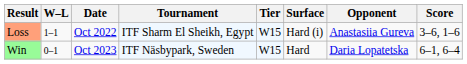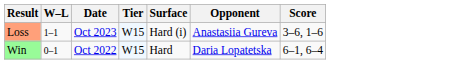 <table class="sortable wikitable">
 <tr>
 <th>Result</th>
 <th class="unsortable">W–L</th>
 <th>Date</th>
-<th>Tournament</th>
 <th>Tier</th>
 <th>Surface</th>
 <th>Opponent</th>
 <th class="unsortable">Score</th>
 </tr>
 <tr>
 <td style="background:#ffa07a;">Loss</td>
 <td><small>1–1</small></td>
-<td><a href='#'>Oct 2022</a></td>
-<td style="background:#f0f8ff;">ITF Sharm El Sheikh, Egypt</td>
+<td><a href='#'>Oct 2023</a></td>
 <td style="background:#f0f8ff;">W15</td>
 <td>Hard (i)</td>
 <td> <a href='#'>Anastasiia Gureva</a></td>
 <td>3–6, 1–6</td>
 </tr>
 <tr>
 <td style="background:#98fb98;">Win</td>
 <td><small>0–1</small></td>
-<td><a href='#'>Oct 2023</a></td>
-<td style="background:#f0f8ff;">ITF Näsbypark, Sweden</td>
+<td><a href='#'>Oct 2022</a></td>
 <td style="background:#f0f8ff;">W15</td>
 <td>Hard</td>
 <td> <a href='#'>Daria Lopatetska</a></td>
 <td>6–1, 6–4</td>
 </tr>
 </table>
